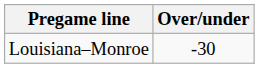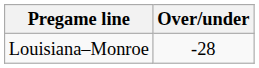 <table class="wikitable" style="margin-right: auto; margin-right: auto; border: none;">
 <tr align="center">
 <th style=>Pregame line</th>
 <th style=>Over/under</th>
 </tr>
 <tr align="center">
 <td>Louisiana–Monroe</td>
-<td>-30</td>
+<td>-28</td>
 </tr>
 </table>
